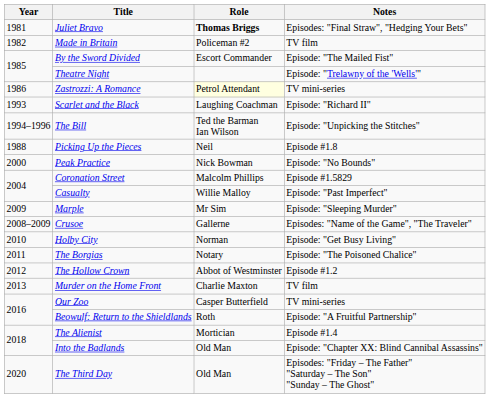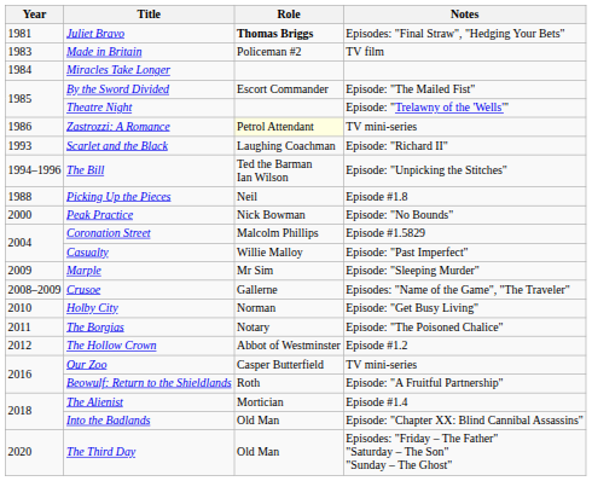 <table class="wikitable">
 <tr>
 <th>Year</th>
 <th>Title</th>
 <th>Role</th>
 <th>Notes</th>
 </tr>
 <tr>
 <td>1981</td>
 <td><em><a href='#'>Juliet Bravo</a></em></td>
 <td><strong>Thomas Briggs</strong></td>
 <td>Episodes: "Final Straw", "Hedging Your Bets"</td>
 </tr>
 <tr>
-<td>1982</td>
+<td>1983</td>
 <td><em><a href='#'>Made in Britain</a></em></td>
 <td>Policeman #2</td>
 <td>TV film</td>
+</tr>
+<tr>
+<td>1984</td>
+<td><em><a href='#'>Miracles Take Longer</a></em></td>
+<td></td>
+<td></td>
 </tr>
 <tr>
 <td rowspan="2">1985</td>
 <td><em><a href='#'>By the Sword Divided</a></em></td>
 <td>Escort Commander</td>
 <td>Episode: "The Mailed Fist"</td>
 </tr>
 <tr>
 <td><em><a href='#'>Theatre Night</a></em></td>
 <td></td>
 <td>Episode: "<a href='#'>Trelawny of the 'Wells'</a>"</td>
 </tr>
 <tr>
 <td>1986</td>
 <td><em><a href='#'>Zastrozzi: A Romance</a></em></td>
 <td style="background: lightyellow;">Petrol Attendant</td>
 <td>TV mini-series</td>
 </tr>
 <tr>
 <td>1993</td>
 <td><em><a href='#'>Scarlet and the Black</a></em></td>
 <td>Laughing Coachman</td>
 <td>Episode: "Richard II"</td>
 </tr>
 <tr>
 <td>1994–1996</td>
 <td><em><a href='#'>The Bill</a></em></td>
 <td>Ted the Barman<br>Ian Wilson</td>
 <td>Episode: "Unpicking the Stitches"</td>
 </tr>
 <tr>
 <td>1988</td>
 <td><em><a href='#'>Picking Up the Pieces</a></em></td>
 <td>Neil</td>
 <td>Episode #1.8</td>
 </tr>
 <tr>
 <td>2000</td>
 <td><em><a href='#'>Peak Practice</a></em></td>
 <td>Nick Bowman</td>
 <td>Episode: "No Bounds"</td>
 </tr>
 <tr>
 <td rowspan="2">2004</td>
 <td><em><a href='#'>Coronation Street</a></em></td>
 <td>Malcolm Phillips</td>
 <td>Episode #1.5829</td>
 </tr>
 <tr>
 <td><em><a href='#'>Casualty</a></em></td>
 <td>Willie Malloy</td>
 <td>Episode: "Past Imperfect"</td>
 </tr>
 <tr>
 <td>2009</td>
 <td><em><a href='#'>Marple</a></em></td>
 <td>Mr Sim</td>
 <td>Episode: "Sleeping Murder"</td>
 </tr>
 <tr>
 <td>2008–2009</td>
 <td><em><a href='#'>Crusoe</a></em></td>
 <td>Gallerne</td>
 <td>Episodes: "Name of the Game", "The Traveler"</td>
 </tr>
 <tr>
 <td>2010</td>
 <td><em><a href='#'>Holby City</a></em></td>
 <td>Norman</td>
 <td>Episode: "Get Busy Living"</td>
 </tr>
 <tr>
 <td>2011</td>
 <td><em><a href='#'>The Borgias</a></em></td>
 <td>Notary</td>
 <td>Episode: "The Poisoned Chalice"</td>
 </tr>
 <tr>
 <td>2012</td>
 <td><em><a href='#'>The Hollow Crown</a></em></td>
 <td>Abbot of Westminster</td>
 <td>Episode #1.2</td>
 </tr>
 <tr>
-<td>2013</td>
-<td><em><a href='#'>Murder on the Home Front</a></em></td>
-<td>Charlie Maxton</td>
-<td>TV film</td>
-</tr>
-<tr>
 <td rowspan="2">2016</td>
 <td><em><a href='#'>Our Zoo</a></em></td>
 <td>Casper Butterfield</td>
 <td>TV mini-series</td>
 </tr>
 <tr>
 <td><em><a href='#'>Beowulf: Return to the Shieldlands</a></em></td>
 <td>Roth</td>
 <td>Episode: "A Fruitful Partnership"</td>
 </tr>
 <tr>
 <td rowspan="2">2018</td>
 <td><em><a href='#'>The Alienist</a></em></td>
 <td>Mortician</td>
 <td>Episode #1.4</td>
 </tr>
 <tr>
 <td><em><a href='#'>Into the Badlands</a></em></td>
 <td>Old Man</td>
 <td>Episode: "Chapter XX: Blind Cannibal Assassins"</td>
 </tr>
 <tr>
 <td>2020</td>
 <td><em><a href='#'>The Third Day</a></em></td>
 <td>Old Man</td>
 <td>Episodes: "Friday – The Father"<br> "Saturday – The Son"<br> "Sunday – The Ghost"</td>
 </tr>
 </table>
